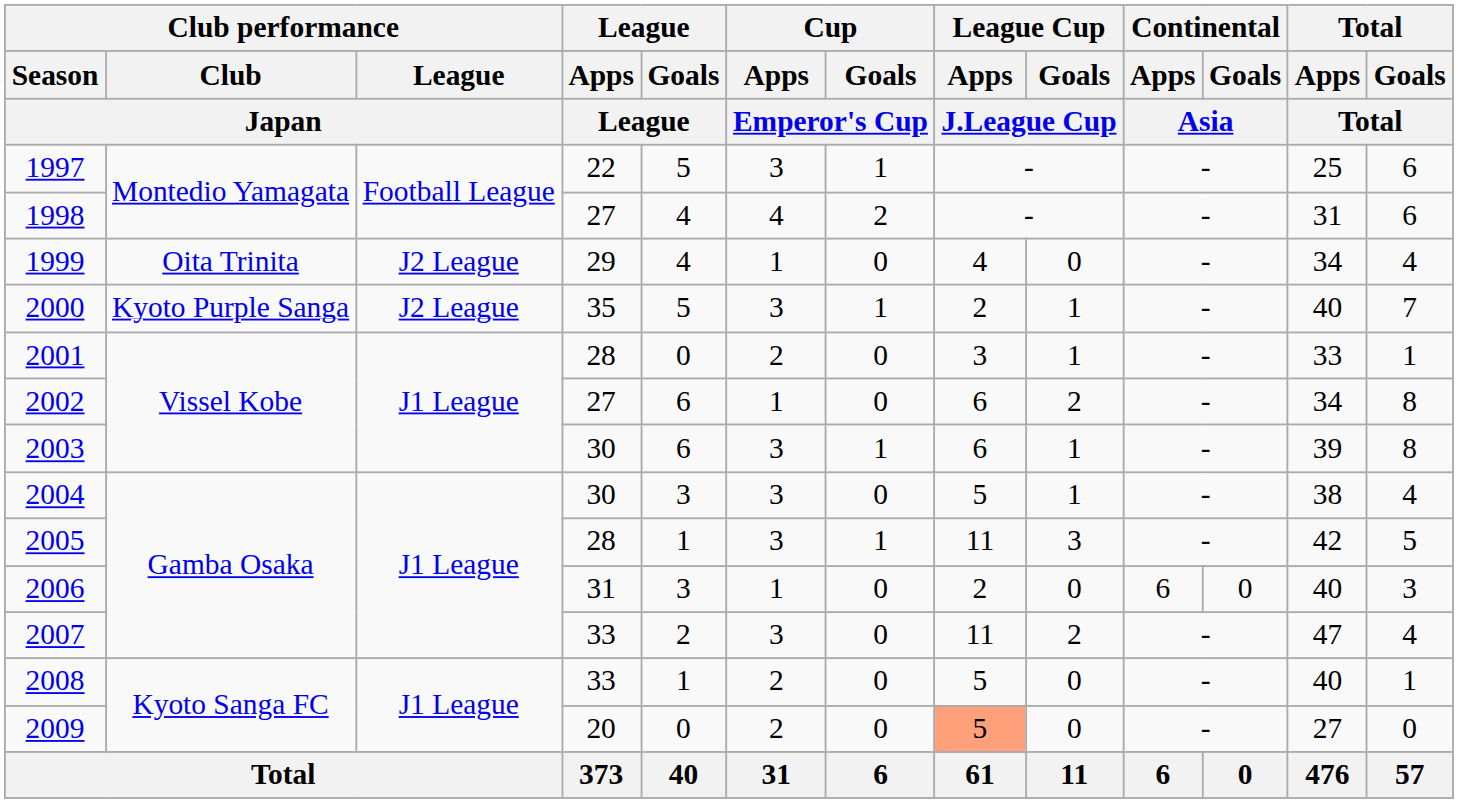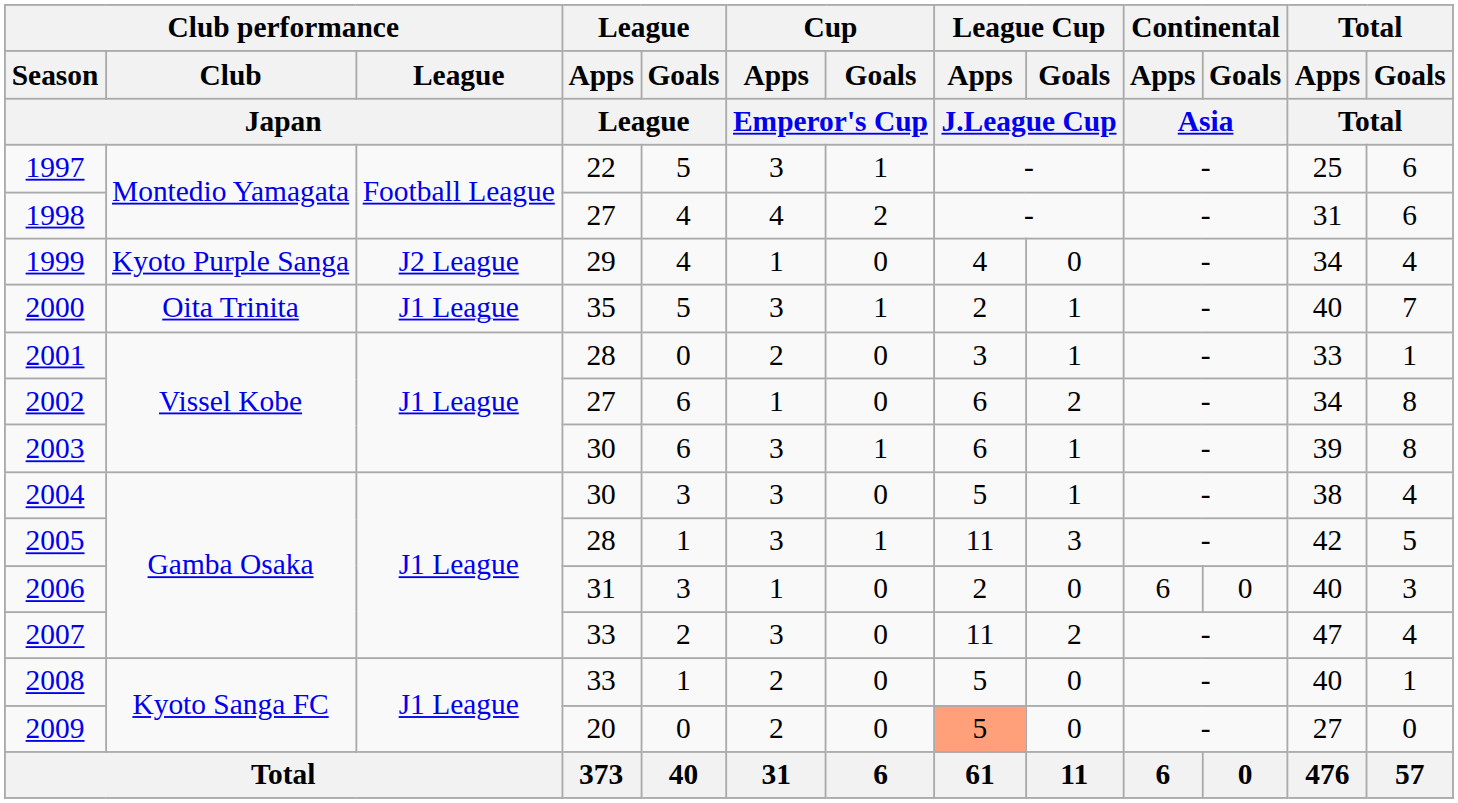 <table class="wikitable" style="text-align:center;">
 <tr>
 <th colspan=3>Club performance</th>
 <th colspan=2>League</th>
 <th colspan=2>Cup</th>
 <th colspan=2>League Cup</th>
 <th colspan=2>Continental</th>
 <th colspan=2>Total</th>
 </tr>
 <tr>
 <th>Season</th>
 <th>Club</th>
 <th>League</th>
 <th>Apps</th>
 <th>Goals</th>
 <th>Apps</th>
 <th>Goals</th>
 <th>Apps</th>
 <th>Goals</th>
 <th>Apps</th>
 <th>Goals</th>
 <th>Apps</th>
 <th>Goals</th>
 </tr>
 <tr>
 <th colspan=3>Japan</th>
 <th colspan=2>League</th>
 <th colspan=2><a href='#'>Emperor's Cup</a></th>
 <th colspan=2><a href='#'>J.League Cup</a></th>
 <th colspan=2><a href='#'>Asia</a></th>
 <th colspan=2>Total</th>
 </tr>
 <tr>
 <td><a href='#'>1997</a></td>
 <td rowspan="2"><a href='#'>Montedio Yamagata</a></td>
 <td rowspan="2"><a href='#'>Football League</a></td>
 <td>22</td>
 <td>5</td>
 <td>3</td>
 <td>1</td>
 <td colspan="2">-</td>
 <td colspan="2">-</td>
 <td>25</td>
 <td>6</td>
 </tr>
 <tr>
 <td><a href='#'>1998</a></td>
 <td>27</td>
 <td>4</td>
 <td>4</td>
 <td>2</td>
 <td colspan="2">-</td>
 <td colspan="2">-</td>
 <td>31</td>
 <td>6</td>
 </tr>
 <tr>
 <td><a href='#'>1999</a></td>
-<td><a href='#'>Oita Trinita</a></td>
+<td><a href='#'>Kyoto Purple Sanga</a></td>
 <td><a href='#'>J2 League</a></td>
 <td>29</td>
 <td>4</td>
 <td>1</td>
 <td>0</td>
 <td>4</td>
 <td>0</td>
 <td colspan="2">-</td>
 <td>34</td>
 <td>4</td>
 </tr>
 <tr>
 <td><a href='#'>2000</a></td>
-<td><a href='#'>Kyoto Purple Sanga</a></td>
-<td><a href='#'>J2 League</a></td>
+<td><a href='#'>Oita Trinita</a></td>
+<td><a href='#'>J1 League</a></td>
 <td>35</td>
 <td>5</td>
 <td>3</td>
 <td>1</td>
 <td>2</td>
 <td>1</td>
 <td colspan="2">-</td>
 <td>40</td>
 <td>7</td>
 </tr>
 <tr>
 <td><a href='#'>2001</a></td>
 <td rowspan="3"><a href='#'>Vissel Kobe</a></td>
 <td rowspan="3"><a href='#'>J1 League</a></td>
 <td>28</td>
 <td>0</td>
 <td>2</td>
 <td>0</td>
 <td>3</td>
 <td>1</td>
 <td colspan="2">-</td>
 <td>33</td>
 <td>1</td>
 </tr>
 <tr>
 <td><a href='#'>2002</a></td>
 <td>27</td>
 <td>6</td>
 <td>1</td>
 <td>0</td>
 <td>6</td>
 <td>2</td>
 <td colspan="2">-</td>
 <td>34</td>
 <td>8</td>
 </tr>
 <tr>
 <td><a href='#'>2003</a></td>
 <td>30</td>
 <td>6</td>
 <td>3</td>
 <td>1</td>
 <td>6</td>
 <td>1</td>
 <td colspan="2">-</td>
 <td>39</td>
 <td>8</td>
 </tr>
 <tr>
 <td><a href='#'>2004</a></td>
 <td rowspan="4"><a href='#'>Gamba Osaka</a></td>
 <td rowspan="4"><a href='#'>J1 League</a></td>
 <td>30</td>
 <td>3</td>
 <td>3</td>
 <td>0</td>
 <td>5</td>
 <td>1</td>
 <td colspan="2">-</td>
 <td>38</td>
 <td>4</td>
 </tr>
 <tr>
 <td><a href='#'>2005</a></td>
 <td>28</td>
 <td>1</td>
 <td>3</td>
 <td>1</td>
 <td>11</td>
 <td>3</td>
 <td colspan="2">-</td>
 <td>42</td>
 <td>5</td>
 </tr>
 <tr>
 <td><a href='#'>2006</a></td>
 <td>31</td>
 <td>3</td>
 <td>1</td>
 <td>0</td>
 <td>2</td>
 <td>0</td>
 <td>6</td>
 <td>0</td>
 <td>40</td>
 <td>3</td>
 </tr>
 <tr>
 <td><a href='#'>2007</a></td>
 <td>33</td>
 <td>2</td>
 <td>3</td>
 <td>0</td>
 <td>11</td>
 <td>2</td>
 <td colspan="2">-</td>
 <td>47</td>
 <td>4</td>
 </tr>
 <tr>
 <td><a href='#'>2008</a></td>
 <td rowspan="2"><a href='#'>Kyoto Sanga FC</a></td>
 <td rowspan="2"><a href='#'>J1 League</a></td>
 <td>33</td>
 <td>1</td>
 <td>2</td>
 <td>0</td>
 <td>5</td>
 <td>0</td>
 <td colspan="2">-</td>
 <td>40</td>
 <td>1</td>
 </tr>
 <tr>
 <td><a href='#'>2009</a></td>
 <td>20</td>
 <td>0</td>
 <td>2</td>
 <td>0</td>
 <td style="background: lightsalmon;">5</td>
 <td>0</td>
 <td colspan="2">-</td>
 <td>27</td>
 <td>0</td>
 </tr>
 <tr>
 <th colspan=3>Total</th>
 <th>373</th>
 <th>40</th>
 <th>31</th>
 <th>6</th>
 <th>61</th>
 <th>11</th>
 <th>6</th>
 <th>0</th>
 <th>476</th>
 <th>57</th>
 </tr>
 </table>
